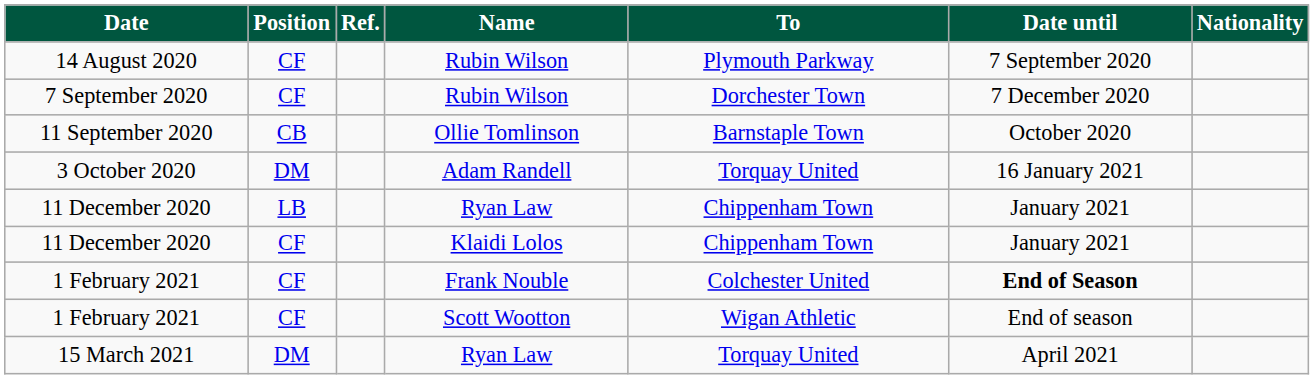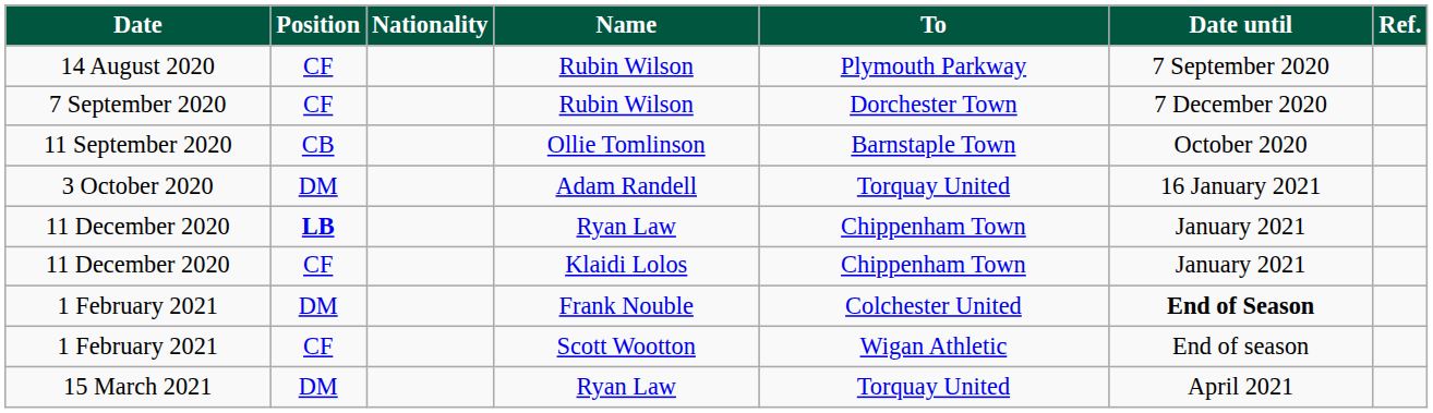 <table class="wikitable"  style="text-align:center; font-size:90%; ">
 <tr>
 <th style="background:#00563F; color:#FFFFFF; width:150px;">Date</th>
 <th style="background:#00563F; color:#FFFFFF; width:50px;">Position</th>
-<th style="background:#00563F; color:#FFFFFF; width:25px;">Ref.</th>
+<th style="background:#00563F; color:#FFFFFF; width:50px;">Nationality</th>
 <th style="background:#00563F; color:#FFFFFF; width:150px;">Name</th>
 <th style="background:#00563F; color:#FFFFFF; width:200px;">To</th>
 <th style="background:#00563F; color:#FFFFFF; width:150px;">Date until</th>
-<th style="background:#00563F; color:#FFFFFF; width:50px;">Nationality</th>
+<th style="background:#00563F; color:#FFFFFF; width:25px;">Ref.</th>
 </tr>
 <tr>
 <td>14 August 2020</td>
 <td><a href='#'>CF</a></td>
 <td></td>
 <td><a href='#'>Rubin Wilson</a></td>
 <td> <a href='#'>Plymouth Parkway</a></td>
 <td>7 September 2020</td>
 <td></td>
 </tr>
 <tr>
 <td>7 September 2020</td>
 <td><a href='#'>CF</a></td>
 <td></td>
 <td><a href='#'>Rubin Wilson</a></td>
 <td> <a href='#'>Dorchester Town</a></td>
 <td>7 December 2020</td>
 <td></td>
 </tr>
 <tr>
 <td>11 September 2020</td>
 <td><a href='#'>CB</a></td>
 <td></td>
 <td><a href='#'>Ollie Tomlinson</a></td>
 <td> <a href='#'>Barnstaple Town</a></td>
 <td>October 2020</td>
 <td></td>
 </tr>
 <tr>
 <td>3 October 2020</td>
 <td><a href='#'>DM</a></td>
 <td></td>
 <td><a href='#'>Adam Randell</a></td>
 <td> <a href='#'>Torquay United</a></td>
 <td>16 January 2021</td>
 <td></td>
 </tr>
 <tr>
 <td>11 December 2020</td>
-<td><a href='#'>LB</a></td>
+<td><strong><a href='#'>LB</a></strong></td>
 <td></td>
 <td><a href='#'>Ryan Law</a></td>
 <td> <a href='#'>Chippenham Town</a></td>
 <td>January 2021</td>
 <td></td>
 </tr>
 <tr>
 <td>11 December 2020</td>
 <td><a href='#'>CF</a></td>
 <td></td>
 <td><a href='#'>Klaidi Lolos</a></td>
 <td> <a href='#'>Chippenham Town</a></td>
 <td>January 2021</td>
 <td></td>
 </tr>
 <tr>
 <td>1 February 2021</td>
-<td><a href='#'>CF</a></td>
+<td><a href='#'>DM</a></td>
 <td></td>
 <td><a href='#'>Frank Nouble</a></td>
 <td> <a href='#'>Colchester United</a></td>
 <td><strong>End of Season</strong></td>
 <td></td>
 </tr>
 <tr>
 <td>1 February 2021</td>
 <td><a href='#'>CF</a></td>
 <td></td>
 <td><a href='#'>Scott Wootton</a></td>
 <td> <a href='#'>Wigan Athletic</a></td>
 <td>End of season</td>
 <td></td>
 </tr>
 <tr>
 <td>15 March 2021</td>
 <td><a href='#'>DM</a></td>
 <td></td>
 <td><a href='#'>Ryan Law</a></td>
 <td> <a href='#'>Torquay United</a></td>
 <td>April 2021</td>
 <td></td>
 </tr>
 </table>
